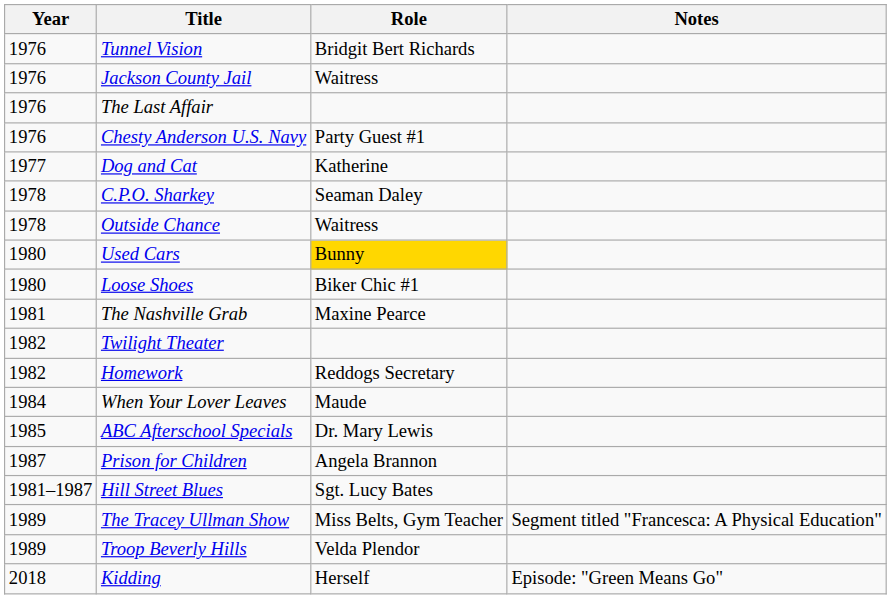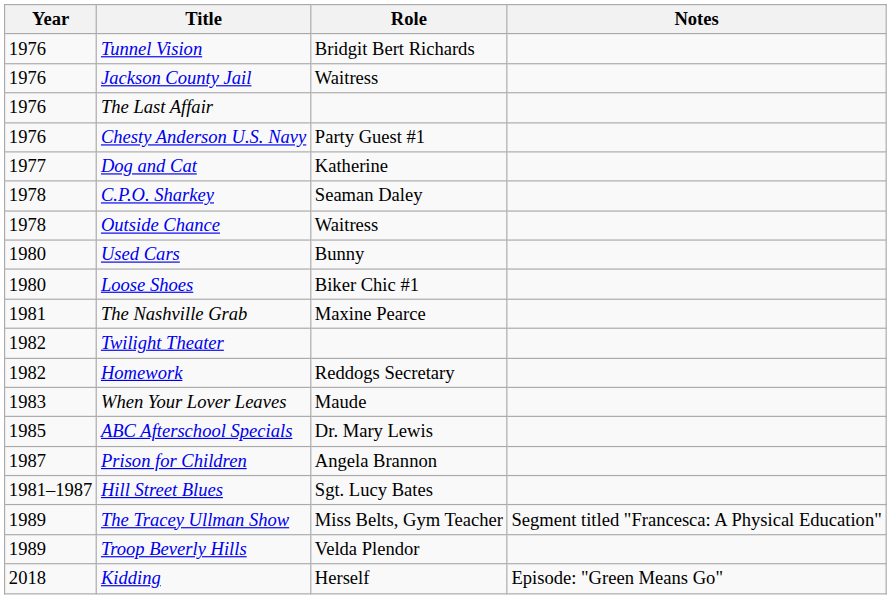 <table class="wikitable">
 <tr>
 <th>Year</th>
 <th>Title</th>
 <th>Role</th>
 <th>Notes</th>
 </tr>
 <tr>
 <td>1976</td>
 <td><em><a href='#'>Tunnel Vision</a></em></td>
 <td>Bridgit Bert Richards</td>
 <td></td>
 </tr>
 <tr>
 <td>1976</td>
 <td><em><a href='#'>Jackson County Jail</a></em></td>
 <td>Waitress</td>
 <td></td>
 </tr>
 <tr>
 <td>1976</td>
 <td><em>The Last Affair</em></td>
 <td></td>
 <td></td>
 </tr>
 <tr>
 <td>1976</td>
 <td><em><a href='#'>Chesty Anderson U.S. Navy</a></em></td>
 <td>Party Guest #1</td>
 <td></td>
 </tr>
 <tr>
 <td>1977</td>
 <td><em><a href='#'>Dog and Cat</a></em></td>
 <td>Katherine</td>
 <td></td>
 </tr>
 <tr>
 <td>1978</td>
 <td><em><a href='#'>C.P.O. Sharkey</a></em></td>
 <td>Seaman Daley</td>
 <td></td>
 </tr>
 <tr>
 <td>1978</td>
 <td><em><a href='#'>Outside Chance</a></em></td>
 <td>Waitress</td>
 <td></td>
 </tr>
 <tr>
 <td>1980</td>
 <td><em><a href='#'>Used Cars</a></em></td>
-<td style="background: gold;">Bunny</td>
+<td>Bunny</td>
 <td></td>
 </tr>
 <tr>
 <td>1980</td>
 <td><em><a href='#'>Loose Shoes</a></em></td>
 <td>Biker Chic #1</td>
 <td></td>
 </tr>
 <tr>
 <td>1981</td>
 <td><em>The Nashville Grab</em></td>
 <td>Maxine Pearce</td>
 <td></td>
 </tr>
 <tr>
 <td>1982</td>
 <td><em><a href='#'>Twilight Theater</a></em></td>
 <td></td>
 <td></td>
 </tr>
 <tr>
 <td>1982</td>
 <td><em><a href='#'>Homework</a></em></td>
 <td>Reddogs Secretary</td>
 <td></td>
 </tr>
 <tr>
-<td>1984</td>
+<td>1983</td>
 <td><em>When Your Lover Leaves</em></td>
 <td>Maude</td>
 <td></td>
 </tr>
 <tr>
 <td>1985</td>
 <td><em><a href='#'>ABC Afterschool Specials</a></em></td>
 <td>Dr. Mary Lewis</td>
 <td></td>
 </tr>
 <tr>
 <td>1987</td>
 <td><em><a href='#'>Prison for Children</a></em></td>
 <td>Angela Brannon</td>
 <td></td>
 </tr>
 <tr>
 <td>1981–1987</td>
 <td><em><a href='#'>Hill Street Blues</a></em></td>
 <td>Sgt. Lucy Bates</td>
 <td></td>
 </tr>
 <tr>
 <td>1989</td>
 <td><em><a href='#'>The Tracey Ullman Show</a></em></td>
 <td>Miss Belts, Gym Teacher</td>
 <td>Segment titled "Francesca: A Physical Education"</td>
 </tr>
 <tr>
 <td>1989</td>
 <td><em><a href='#'>Troop Beverly Hills</a></em></td>
 <td>Velda Plendor</td>
 <td></td>
 </tr>
 <tr>
 <td>2018</td>
 <td><em><a href='#'>Kidding</a></em></td>
 <td>Herself</td>
 <td>Episode: "Green Means Go"</td>
 </tr>
 </table>
